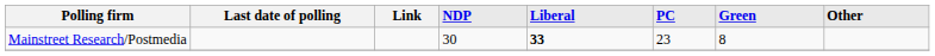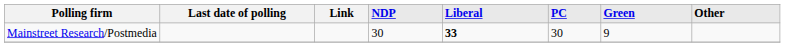 <table class="wikitable sortable">
 <tr style="background:#e9e9e9;">
 <th width=20%>Polling firm</th>
 <th width=20%>Last date of polling</th>
 <th style="width:7%;" class="unsortable">Link</th>
 <td><strong><a href='#'>NDP</a></strong></td>
 <td><strong><a href='#'>Liberal</a></strong></td>
 <td><strong><a href='#'>PC</a></strong></td>
 <td><strong><a href='#'>Green</a></strong></td>
 <td><strong>Other</strong></td>
 </tr>
 <tr>
 <td><a href='#'>Mainstreet Research</a>/Postmedia</td>
 <td></td>
 <td></td>
 <td>30</td>
 <td><strong>33</strong></td>
-<td>23</td>
-<td>8</td>
+<td>30</td>
+<td>9</td>
 <td></td>
 </tr>
 <tr>
 </tr>
 </table>
